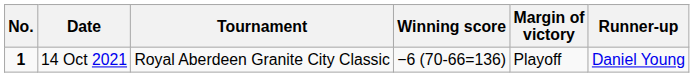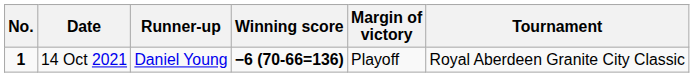 <table class="wikitable" style="font-size:95%;">
 <tr>
 <th>No.</th>
 <th>Date</th>
-<th>Tournament</th>
+<th>Runner-up</th>
 <th>Winning score</th>
 <th>Margin of<br>victory</th>
-<th>Runner-up</th>
+<th>Tournament</th>
 </tr>
 <tr>
 <td align=center><strong>1</strong></td>
 <td align=right>14 Oct <a href='#'>2021</a></td>
+<td> <a href='#'>Daniel Young</a></td>
+<td><strong>−6 (70-66=136)</strong></td>
+<td>Playoff</td>
 <td>Royal Aberdeen Granite City Classic</td>
-<td>−6 (70-66=136)</td>
-<td>Playoff</td>
-<td> <a href='#'>Daniel Young</a></td>
 </tr>
 </table>
